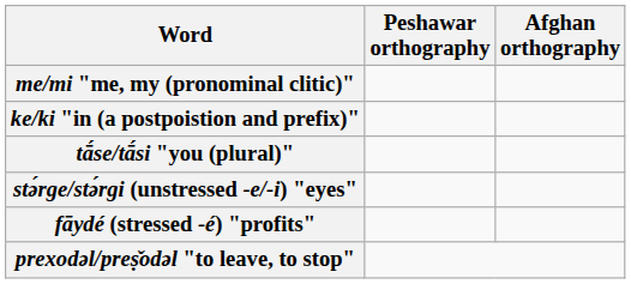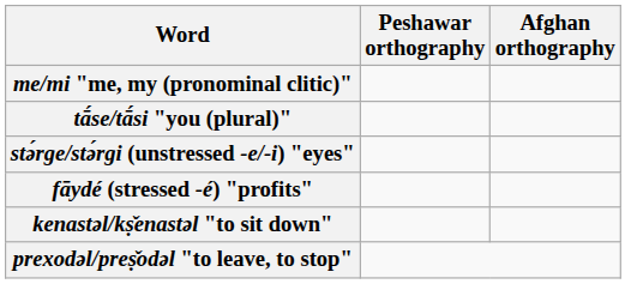 <table class="wikitable">
 <tr align="center">
 <th>Word</th>
 <th>Peshawar<br>orthography</th>
 <th>Afghan<br>orthography</th>
 </tr>
 <tr>
 <th><em>me/mi</em> "me, my (pronominal clitic)"</th>
-<td align="center"></td>
-<td align="center"></td>
-</tr>
-<tr>
-<th><em>ke/ki</em> "in (a postpoistion and prefix)"</th>
 <td align="center"></td>
 <td align="center"></td>
 </tr>
 <tr>
 <th><em>tā́se/tā́si</em> "you (plural)"</th>
 <td align="center"></td>
 <td align="center"></td>
 </tr>
 <tr>
 <th><em>stә́rge/stә́rgi</em> (unstressed <em>-e/-i</em>) "eyes"</th>
 <td align="center"></td>
 <td align="center"></td>
 </tr>
 <tr>
 <th><em>fāydé</em> (stressed <em>-é</em>) "profits"</th>
 <td align="center"></td>
 <td align="center"></td>
 </tr>
 <tr>
+<th><em>kenastəl/kṣ̌enastəl</em> "to sit down"</th>
+<td align="center"></td>
+<td align="center"><br></td>
+</tr>
+<tr>
 <th><em>prexodəl/preṣ̌odəl</em> "to leave, to stop"</th>
 <td colspan=2 align="center"></td>
 </tr>
 </table>
